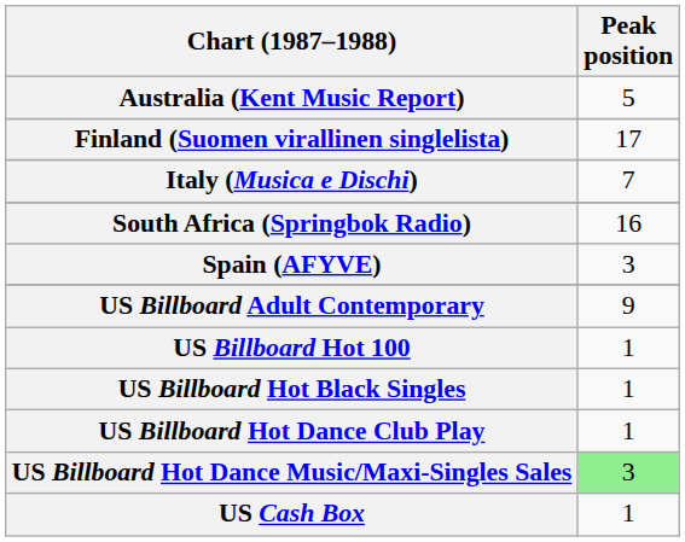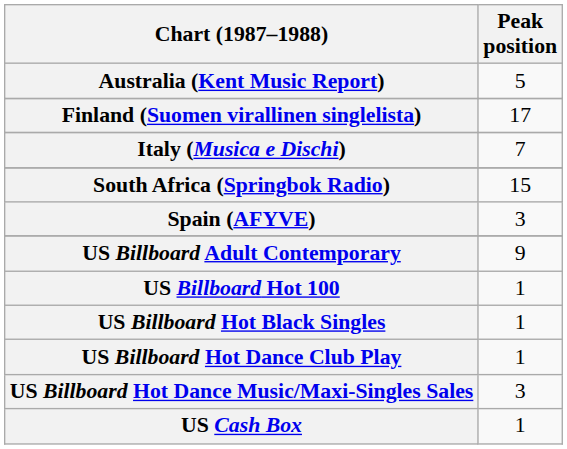 <table class="wikitable sortable plainrowheaders" style="text-align:center">
 <tr>
 <th scope="col">Chart (1987–1988)</th>
 <th scope="col">Peak<br>position</th>
 </tr>
 <tr>
 <th scope="row">Australia (<a href='#'>Kent Music Report</a>)</th>
 <td>5</td>
 </tr>
 <tr>
 </tr>
 <tr>
 </tr>
 <tr>
 </tr>
 <tr>
 </tr>
 <tr>
 <th scope="row">Finland (<a href='#'>Suomen virallinen singlelista</a>)</th>
 <td>17</td>
 </tr>
 <tr>
 </tr>
 <tr>
 </tr>
 <tr>
 </tr>
 <tr>
 <th scope="row">Italy (<em><a href='#'>Musica e Dischi</a></em>)</th>
 <td>7</td>
 </tr>
 <tr>
 </tr>
 <tr>
 </tr>
 <tr>
 </tr>
 <tr>
 <th scope="row">South Africa (<a href='#'>Springbok Radio</a>)</th>
-<td>16</td>
+<td>15</td>
 </tr>
 <tr>
 <th scope="row">Spain (<a href='#'>AFYVE</a>)</th>
 <td>3</td>
 </tr>
 <tr>
 </tr>
 <tr>
 </tr>
 <tr>
 <th scope="row">US <em>Billboard</em> <a href='#'>Adult Contemporary</a></th>
 <td>9</td>
 </tr>
 <tr>
 <th scope="row">US <a href='#'><em>Billboard</em> Hot 100</a></th>
 <td>1</td>
 </tr>
 <tr>
 <th scope="row">US <em>Billboard</em> <a href='#'>Hot Black Singles</a></th>
 <td>1</td>
 </tr>
 <tr>
 <th scope="row">US <em>Billboard</em> <a href='#'>Hot Dance Club Play</a></th>
 <td>1</td>
 </tr>
 <tr>
 <th scope="row">US <em>Billboard</em> <a href='#'>Hot Dance Music/Maxi-Singles Sales</a></th>
-<td style="background: lightgreen;">3</td>
+<td>3</td>
 </tr>
 <tr>
 <th scope="row">US <em><a href='#'>Cash Box</a></em></th>
 <td>1</td>
 </tr>
 </table>
